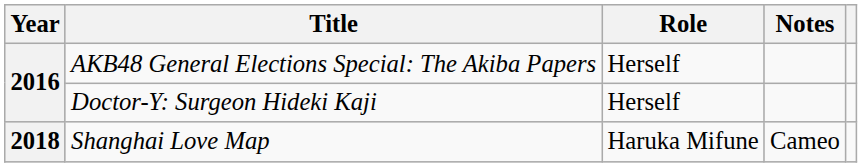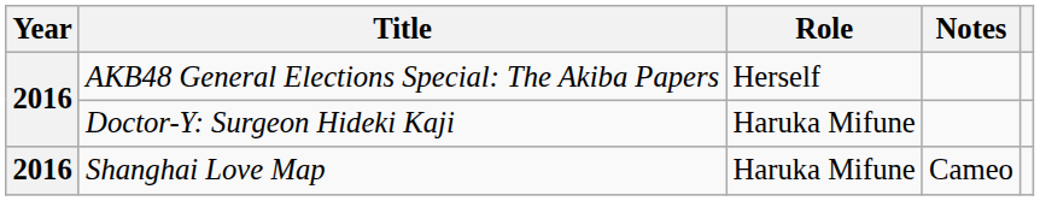 <table class="wikitable plainrowheaders sortable">
 <tr>
 <th scope="col">Year</th>
 <th scope="col">Title</th>
 <th scope="col">Role</th>
 <th scope="col">Notes</th>
 <th scope="col" class="unsortable"></th>
 </tr>
 <tr>
 <th scope="row" rowspan="2">2016</th>
 <td><em>AKB48 General Elections Special: The Akiba Papers</em></td>
 <td>Herself</td>
 <td></td>
 <td style="text-align:center"></td>
 </tr>
 <tr>
 <td><em>Doctor-Y: Surgeon Hideki Kaji</em></td>
-<td>Herself</td>
+<td>Haruka Mifune</td>
 <td></td>
 <td style="text-align:center"></td>
 </tr>
 <tr>
-<th scope="row">2018</th>
+<th scope="row">2016</th>
 <td><em>Shanghai Love Map</em></td>
 <td>Haruka Mifune</td>
 <td>Cameo</td>
 <td style="text-align:center"></td>
 </tr>
 </table>
